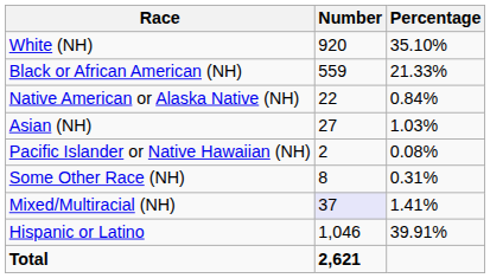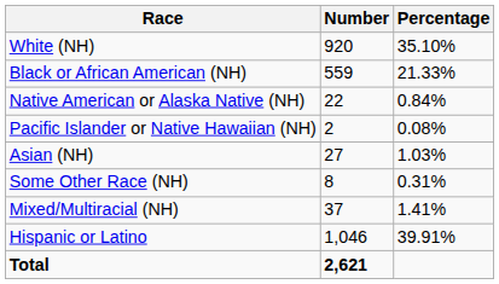 <table class="wikitable">
 <tr>
 <th>Race</th>
 <th>Number</th>
 <th>Percentage</th>
 </tr>
 <tr>
 <td><a href='#'>White</a> (NH)</td>
 <td>920</td>
 <td>35.10%</td>
 </tr>
 <tr>
 <td><a href='#'>Black or African American</a> (NH)</td>
 <td>559</td>
 <td>21.33%</td>
 </tr>
 <tr>
 <td><a href='#'>Native American</a> or <a href='#'>Alaska Native</a> (NH)</td>
 <td>22</td>
 <td>0.84%</td>
 </tr>
 <tr>
+<td><a href='#'>Pacific Islander</a> or <a href='#'>Native Hawaiian</a> (NH)</td>
+<td>2</td>
+<td>0.08%</td>
+</tr>
+<tr>
 <td><a href='#'>Asian</a> (NH)</td>
 <td>27</td>
 <td>1.03%</td>
-</tr>
-<tr>
-<td><a href='#'>Pacific Islander</a> or <a href='#'>Native Hawaiian</a> (NH)</td>
-<td>2</td>
-<td>0.08%</td>
 </tr>
 <tr>
 <td><a href='#'>Some Other Race</a> (NH)</td>
 <td>8</td>
 <td>0.31%</td>
 </tr>
 <tr>
 <td><a href='#'>Mixed/Multiracial</a> (NH)</td>
-<td style="background: lavender;">37</td>
+<td>37</td>
 <td>1.41%</td>
 </tr>
 <tr>
 <td><a href='#'>Hispanic or Latino</a></td>
 <td>1,046</td>
 <td>39.91%</td>
 </tr>
 <tr>
 <td><strong>Total</strong></td>
 <td><strong>2,621</strong></td>
 </tr>
 </table>
